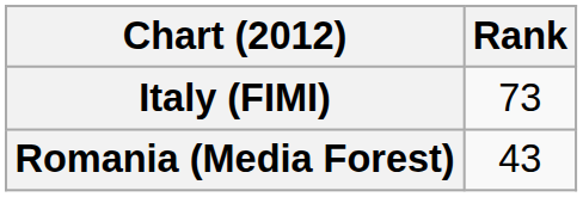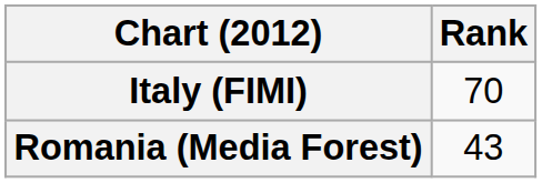 <table class="wikitable sortable plainrowheaders">
 <tr>
 <th>Chart (2012)</th>
 <th>Rank</th>
 </tr>
 <tr>
 <th scope="row">Italy (FIMI)</th>
-<td style="text-align:center;">73</td>
+<td style="text-align:center;">70</td>
 </tr>
 <tr>
 <th scope="row">Romania (Media Forest)</th>
 <td style="text-align:center;">43</td>
 </tr>
 </table>
